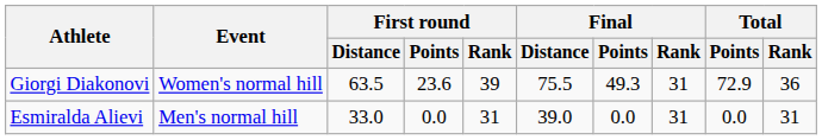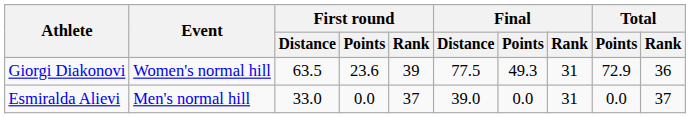 <table class="wikitable" style="font-size:90%">
 <tr>
 <th rowspan=2>Athlete</th>
 <th rowspan=2>Event</th>
 <th colspan=3>First round</th>
 <th colspan=3>Final</th>
 <th colspan=2>Total</th>
 </tr>
 <tr style="font-size:95%">
 <th>Distance</th>
 <th>Points</th>
 <th>Rank</th>
 <th>Distance</th>
 <th>Points</th>
 <th>Rank</th>
 <th>Points</th>
 <th>Rank</th>
 </tr>
 <tr align=center>
 <td align=left><a href='#'>Giorgi Diakonovi</a></td>
 <td align=left><a href='#'>Women's normal hill</a></td>
 <td>63.5</td>
 <td>23.6</td>
 <td>39</td>
-<td>75.5</td>
+<td>77.5</td>
 <td>49.3</td>
 <td>31</td>
 <td>72.9</td>
 <td>36</td>
 </tr>
 <tr align=center>
 <td align=left><a href='#'>Esmiralda Alievi</a></td>
 <td align=left><a href='#'>Men's normal hill</a></td>
 <td>33.0</td>
 <td>0.0</td>
-<td>31</td>
+<td>37</td>
 <td>39.0</td>
 <td>0.0</td>
 <td>31</td>
 <td>0.0</td>
-<td>31</td>
+<td>37</td>
 </tr>
 </table>
